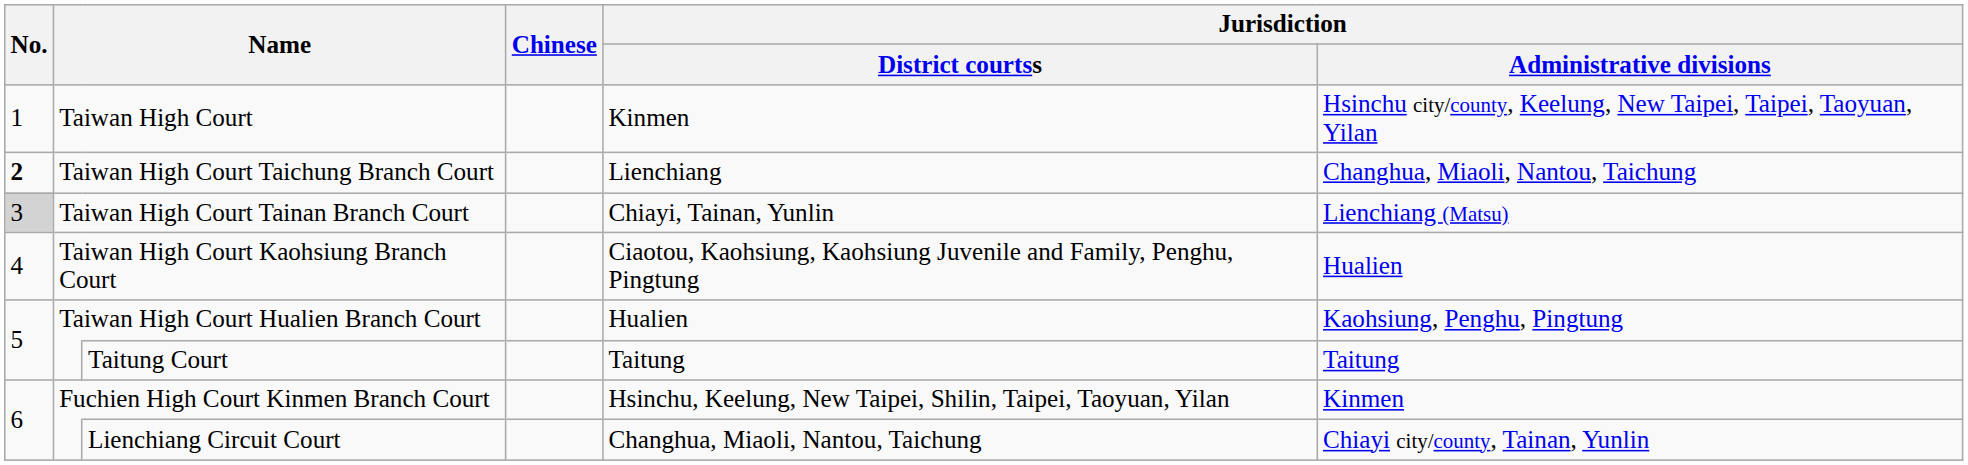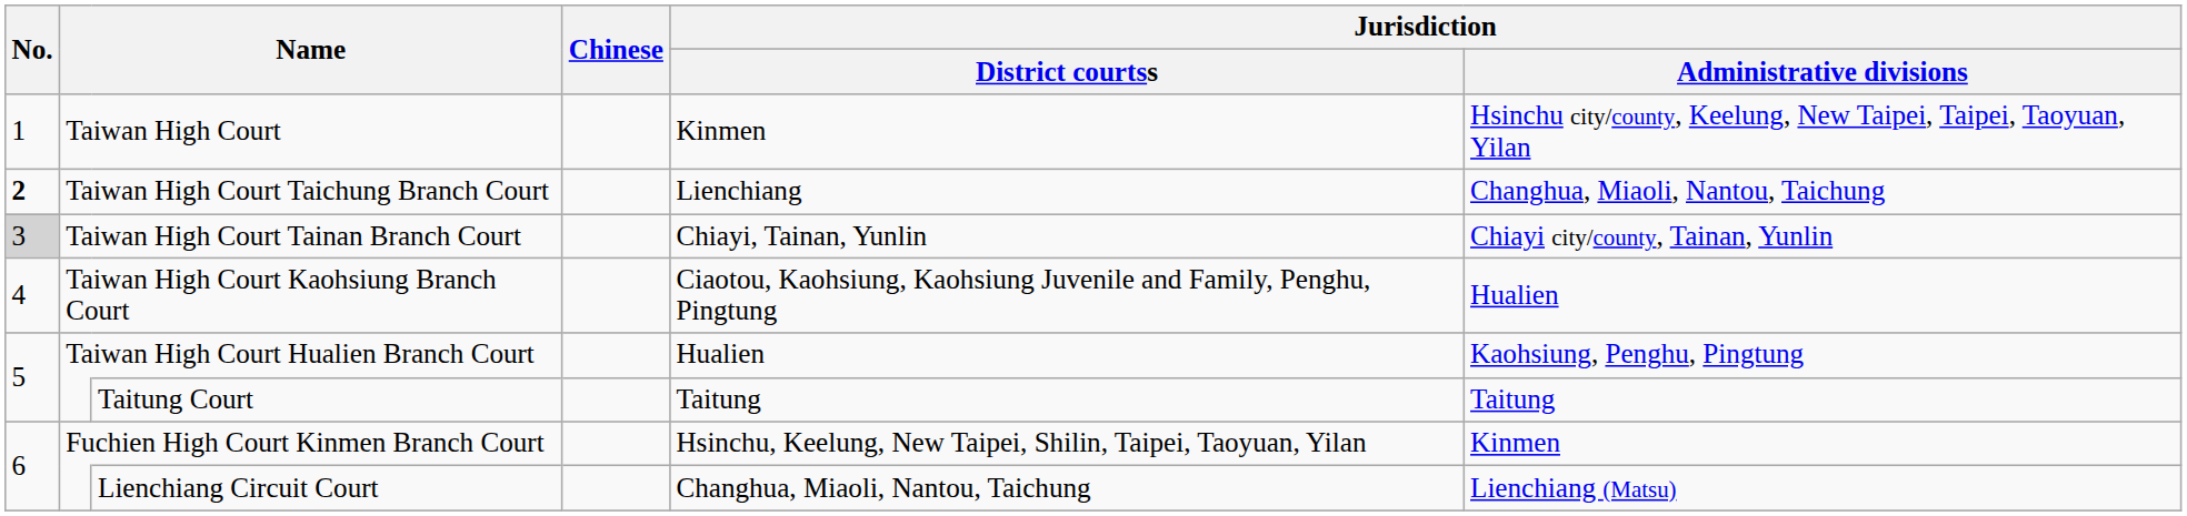 <table class=wikitable>
 <tr>
 <th rowspan=2>No.</th>
 <th rowspan=2 colspan=2>Name</th>
 <th rowspan=2><a href='#'>Chinese</a></th>
 <th colspan=2>Jurisdiction</th>
 </tr>
 <tr>
 <th><a href='#'>District courts</a>s</th>
 <th><a href='#'>Administrative divisions</a></th>
 </tr>
 <tr>
 <td>1</td>
 <td colspan=2>Taiwan High Court</td>
 <td></td>
 <td>Kinmen</td>
 <td><a href='#'>Hsinchu</a> <small>city/<a href='#'>county</a></small>, <a href='#'>Keelung</a>, <a href='#'>New Taipei</a>, <a href='#'>Taipei</a>, <a href='#'>Taoyuan</a>, <a href='#'>Yilan</a></td>
 </tr>
 <tr>
 <td><strong>2</strong></td>
 <td colspan=2>Taiwan High Court Taichung Branch Court</td>
 <td></td>
 <td>Lienchiang</td>
 <td><a href='#'>Changhua</a>, <a href='#'>Miaoli</a>, <a href='#'>Nantou</a>, <a href='#'>Taichung</a></td>
 </tr>
 <tr>
 <td style="background: lightgrey;">3</td>
 <td colspan=2>Taiwan High Court Tainan Branch Court</td>
 <td></td>
 <td>Chiayi, Tainan, Yunlin</td>
-<td><a href='#'>Lienchiang <small>(Matsu)</small></a></td>
+<td><a href='#'>Chiayi</a> <small>city/<a href='#'>county</a></small>, <a href='#'>Tainan</a>, <a href='#'>Yunlin</a></td>
 </tr>
 <tr>
 <td>4</td>
 <td colspan=2>Taiwan High Court Kaohsiung Branch Court</td>
 <td></td>
 <td>Ciaotou, Kaohsiung, Kaohsiung Juvenile and Family, Penghu, Pingtung</td>
 <td><a href='#'>Hualien</a></td>
 </tr>
 <tr>
 <td rowspan=2>5</td>
 <td colspan=2 style="border-bottom:none;">Taiwan High Court Hualien Branch Court</td>
 <td></td>
 <td>Hualien</td>
 <td><a href='#'>Kaohsiung</a>, <a href='#'>Penghu</a>, <a href='#'>Pingtung</a></td>
 </tr>
 <tr>
 <td style="border-top:none;"> </td>
 <td>Taitung Court</td>
 <td></td>
 <td>Taitung</td>
 <td><a href='#'>Taitung</a></td>
 </tr>
 <tr>
 <td rowspan=2>6</td>
 <td colspan=2 style="border-bottom:none;">Fuchien High Court Kinmen Branch Court</td>
 <td></td>
 <td>Hsinchu, Keelung, New Taipei, Shilin, Taipei, Taoyuan, Yilan</td>
 <td><a href='#'>Kinmen</a></td>
 </tr>
 <tr>
 <td style="border-top:none;"> </td>
 <td>Lienchiang Circuit Court</td>
 <td></td>
 <td>Changhua, Miaoli, Nantou, Taichung</td>
-<td><a href='#'>Chiayi</a> <small>city/<a href='#'>county</a></small>, <a href='#'>Tainan</a>, <a href='#'>Yunlin</a></td>
+<td><a href='#'>Lienchiang <small>(Matsu)</small></a></td>
 </tr>
 </table>
